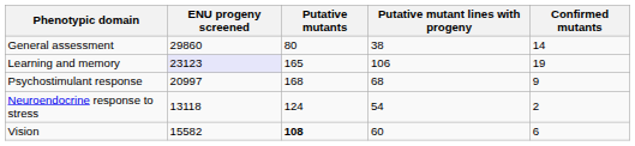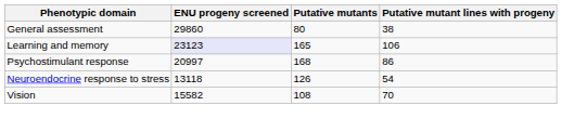 <table class="wikitable">
 <tr>
 <th>Phenotypic domain</th>
 <th>ENU progeny screened</th>
 <th>Putative mutants</th>
 <th>Putative mutant lines with progeny</th>
-<th>Confirmed mutants</th>
 </tr>
 <tr>
 <td>General assessment</td>
 <td>29860</td>
 <td>80</td>
 <td>38</td>
-<td>14</td>
 </tr>
 <tr>
 <td>Learning and memory</td>
 <td style="background: lavender;">23123</td>
 <td>165</td>
 <td>106</td>
-<td>19</td>
 </tr>
 <tr>
 <td>Psychostimulant response</td>
 <td>20997</td>
 <td>168</td>
-<td>68</td>
-<td>9</td>
+<td>86</td>
 </tr>
 <tr>
 <td><a href='#'>Neuroendocrine</a> response to stress</td>
 <td>13118</td>
-<td>124</td>
+<td>126</td>
 <td>54</td>
-<td>2</td>
 </tr>
 <tr>
 <td>Vision</td>
 <td>15582</td>
-<td><strong>108</strong></td>
-<td>60</td>
-<td>6</td>
+<td>108</td>
+<td>70</td>
 </tr>
 </table>
